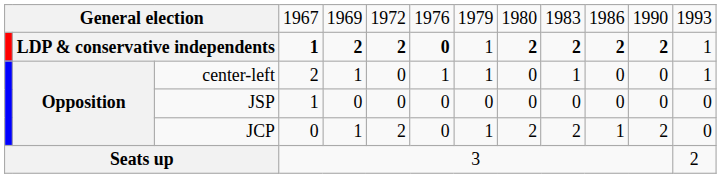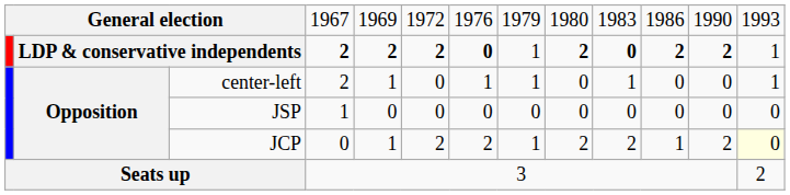 <table class="wikitable" border="1">
 <tr>
 <th colspan="3">General election</th>
 <td>1967</td>
 <td>1969</td>
 <td>1972</td>
 <td>1976</td>
 <td>1979</td>
 <td>1980</td>
 <td>1983</td>
 <td>1986</td>
 <td>1990</td>
 <td>1993</td>
 </tr>
 <tr align="right">
 <td bgcolor=red></td>
 <th colspan="2">LDP & conservative independents</th>
-<td><strong>1</strong></td>
+<td><strong>2</strong></td>
 <td><strong>2</strong></td>
 <td><strong>2</strong></td>
 <td><strong>0</strong></td>
 <td>1</td>
 <td><strong>2</strong></td>
-<td><strong>2</strong></td>
+<td><strong>0</strong></td>
 <td><strong>2</strong></td>
 <td><strong>2</strong></td>
 <td>1</td>
 </tr>
 <tr align="right">
 <td rowspan="3" bgcolor=blue></td>
 <th rowspan="3">Opposition</th>
 <td>center-left</td>
 <td>2</td>
 <td>1</td>
 <td>0</td>
 <td>1</td>
 <td>1</td>
 <td>0</td>
 <td>1</td>
 <td>0</td>
 <td>0</td>
 <td>1</td>
 </tr>
 <tr align="right">
 <td>JSP</td>
 <td>1</td>
 <td>0</td>
 <td>0</td>
 <td>0</td>
 <td>0</td>
 <td>0</td>
 <td>0</td>
 <td>0</td>
 <td>0</td>
 <td>0</td>
 </tr>
 <tr align="right">
 <td>JCP</td>
 <td>0</td>
 <td>1</td>
 <td>2</td>
-<td>0</td>
+<td>2</td>
 <td>1</td>
 <td>2</td>
 <td>2</td>
 <td>1</td>
 <td>2</td>
-<td>0</td>
+<td style="background: lightyellow;">0</td>
 </tr>
 <tr align="center">
 <th colspan="3">Seats up</th>
 <td colspan="9">3</td>
 <td>2</td>
 </tr>
 </table>
